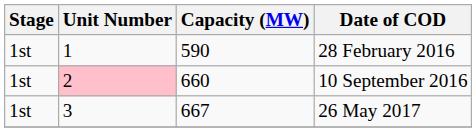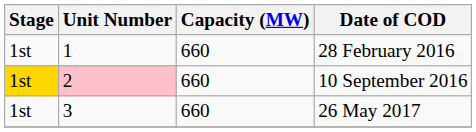 <table class="sortable wikitable">
 <tr>
 <th>Stage</th>
 <th>Unit Number</th>
 <th>Capacity (<a href='#'>MW</a>)</th>
 <th>Date of COD</th>
 </tr>
 <tr>
 <td>1st</td>
 <td>1</td>
-<td>590</td>
+<td>660</td>
 <td>28 February 2016</td>
 </tr>
 <tr>
-<td>1st</td>
+<td style="background: gold;">1st</td>
 <td style="background: pink;">2</td>
 <td>660</td>
 <td>10 September 2016</td>
 </tr>
 <tr>
 <td>1st</td>
 <td>3</td>
-<td>667</td>
+<td>660</td>
 <td>26 May 2017</td>
 </tr>
 <tr>
 </tr>
 </table>
